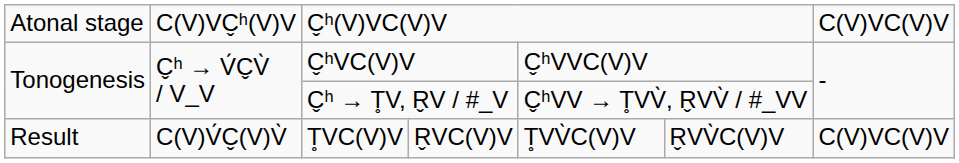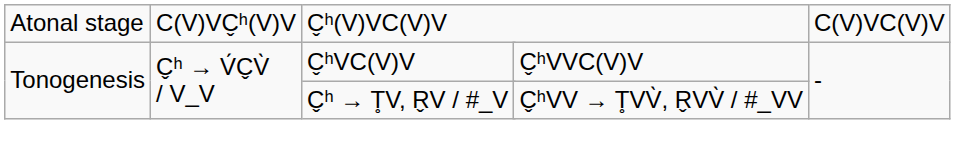 <table class="wikitable">
 <tr>
 <td>Atonal stage</td>
 <td>C(V)VC̬ʰ(V)V</td>
 <td colspan="4">C̬ʰ(V)VC(V)V</td>
 <td>C(V)VC(V)V</td>
 </tr>
 <tr>
 <td rowspan="2">Tonogenesis</td>
 <td rowspan="2">C̬ʰ → V́C̬V̀<br>/ V_V</td>
 <td colspan="2">C̬ʰVC(V)V</td>
 <td colspan="2">C̬ʰVVC(V)V</td>
 <td rowspan="2">-</td>
 </tr>
 <tr>
 <td colspan="2">C̬ʰ → T̥V, R̬V / #_V</td>
 <td colspan="2">C̬ʰVV → T̥VV̀, R̬VV̀ / #_VV</td>
 </tr>
-<tr>
-<td>Result</td>
-<td>C(V)V́C̬(V)V̀</td>
-<td>T̥VC(V)V</td>
-<td>R̬VC(V)V</td>
-<td>T̥VV̀C(V)V</td>
-<td>R̬VV̀C(V)V</td>
-<td>C(V)VC(V)V</td>
-</tr>
 </table>
